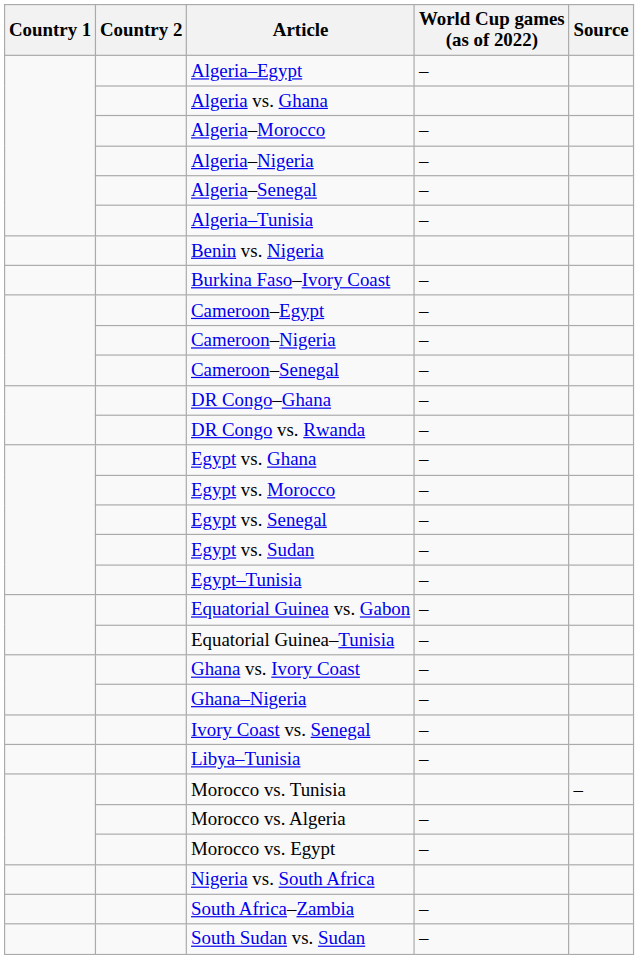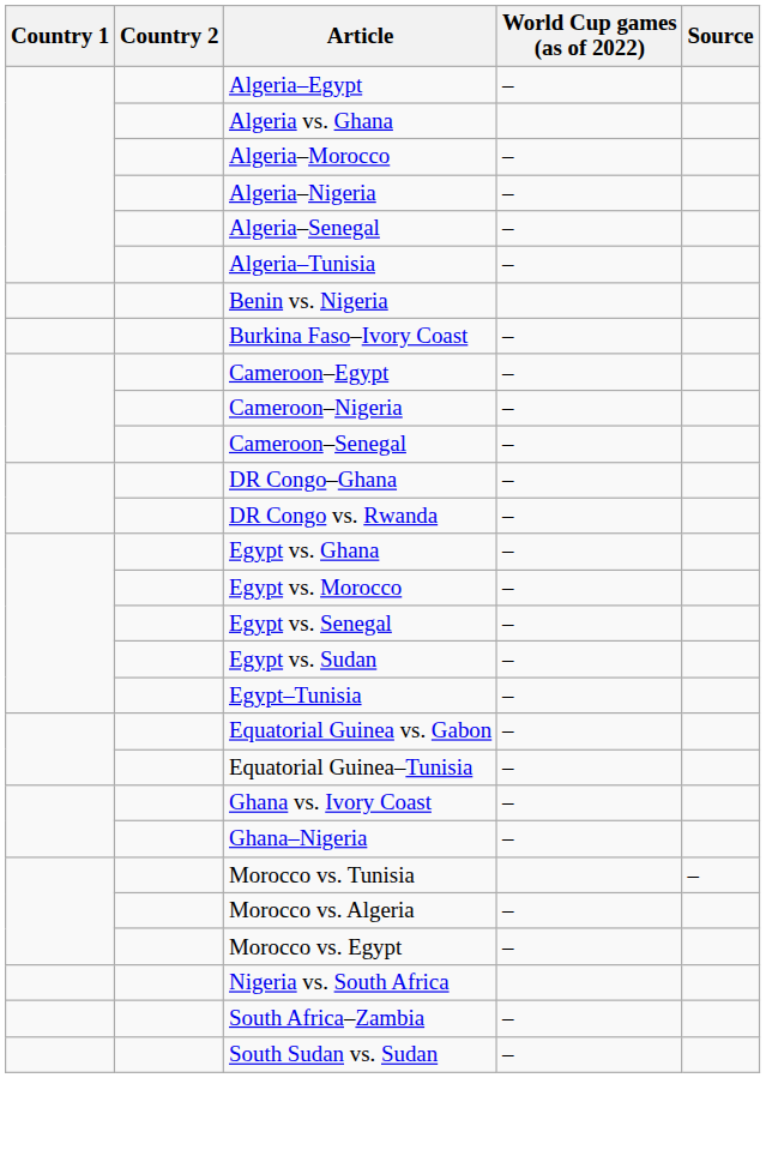 <table class="wikitable">
 <tr>
 <th>Country 1</th>
 <th>Country 2</th>
 <th>Article</th>
 <th>World Cup games<br>(as of 2022)</th>
 <th>Source</th>
 </tr>
 <tr>
 <td rowspan=6></td>
 <td></td>
 <td><a href='#'>Algeria–Egypt</a></td>
 <td>–</td>
 <td></td>
 </tr>
 <tr>
 <td></td>
 <td><a href='#'>Algeria</a> vs. <a href='#'>Ghana</a></td>
 <td></td>
 <td></td>
 </tr>
 <tr>
 <td></td>
 <td><a href='#'>Algeria</a>–<a href='#'>Morocco</a></td>
 <td>–</td>
 <td></td>
 </tr>
 <tr>
 <td></td>
 <td><a href='#'>Algeria</a>–<a href='#'>Nigeria</a></td>
 <td>–</td>
 <td></td>
 </tr>
 <tr>
 <td></td>
 <td><a href='#'>Algeria</a>–<a href='#'>Senegal</a></td>
 <td>–</td>
 <td></td>
 </tr>
 <tr>
 <td></td>
 <td><a href='#'>Algeria–Tunisia</a></td>
 <td>–</td>
 <td></td>
 </tr>
 <tr>
 <td></td>
 <td></td>
 <td><a href='#'>Benin</a> vs. <a href='#'>Nigeria</a></td>
 <td></td>
 <td></td>
 </tr>
 <tr>
 <td></td>
 <td></td>
 <td><a href='#'>Burkina Faso</a>–<a href='#'>Ivory Coast</a></td>
 <td>–</td>
 <td></td>
 </tr>
 <tr>
 <td rowspan="3"></td>
 <td></td>
 <td><a href='#'>Cameroon</a>–<a href='#'>Egypt</a></td>
 <td>–</td>
 <td></td>
 </tr>
 <tr>
 <td></td>
 <td><a href='#'>Cameroon</a>–<a href='#'>Nigeria</a></td>
 <td>–</td>
 <td></td>
 </tr>
 <tr>
 <td></td>
 <td><a href='#'>Cameroon</a>–<a href='#'>Senegal</a></td>
 <td>–</td>
 <td></td>
 </tr>
 <tr>
 <td rowspan="2"></td>
 <td></td>
 <td><a href='#'>DR Congo</a>–<a href='#'>Ghana</a></td>
 <td>–</td>
 <td></td>
 </tr>
 <tr>
 <td></td>
 <td><a href='#'>DR Congo</a> vs. <a href='#'>Rwanda</a></td>
 <td>–</td>
 <td></td>
 </tr>
 <tr>
 <td rowspan=5></td>
 <td></td>
 <td><a href='#'>Egypt</a> vs. <a href='#'>Ghana</a></td>
 <td>–</td>
 <td></td>
 </tr>
 <tr>
 <td></td>
 <td><a href='#'>Egypt</a> vs. <a href='#'>Morocco</a></td>
 <td>–</td>
 <td></td>
 </tr>
 <tr>
 <td></td>
 <td><a href='#'>Egypt</a> vs. <a href='#'>Senegal</a></td>
 <td>–</td>
 <td></td>
 </tr>
 <tr>
 <td></td>
 <td><a href='#'>Egypt</a> vs. <a href='#'>Sudan</a></td>
 <td>–</td>
 <td></td>
 </tr>
 <tr>
 <td></td>
 <td><a href='#'>Egypt–Tunisia</a></td>
 <td>–</td>
 <td></td>
 </tr>
 <tr>
 <td rowspan="2"></td>
 <td></td>
 <td><a href='#'>Equatorial Guinea</a> vs. <a href='#'>Gabon</a></td>
 <td>–</td>
 <td></td>
 </tr>
 <tr>
 <td></td>
 <td>Equatorial Guinea–<a href='#'>Tunisia</a></td>
 <td>–</td>
 <td></td>
 </tr>
 <tr>
 <td rowspan="2"></td>
 <td></td>
 <td><a href='#'>Ghana</a> vs. <a href='#'>Ivory Coast</a></td>
 <td>–</td>
 <td></td>
 </tr>
 <tr>
 <td></td>
 <td><a href='#'>Ghana–Nigeria</a></td>
 <td>–</td>
 <td></td>
 </tr>
 <tr>
-<td></td>
-<td></td>
-<td><a href='#'>Ivory Coast</a> vs. <a href='#'>Senegal</a></td>
-<td>–</td>
-<td></td>
-</tr>
-<tr>
-<td></td>
-<td></td>
-<td><a href='#'>Libya–Tunisia</a></td>
-<td>–</td>
-<td></td>
-</tr>
-<tr>
 <td rowspan=3></td>
 <td></td>
 <td>Morocco vs. Tunisia</td>
 <td></td>
 <td>–</td>
 </tr>
 <tr>
 <td></td>
 <td>Morocco vs. Algeria</td>
 <td>–</td>
 <td></td>
 </tr>
 <tr>
 <td></td>
 <td>Morocco vs. Egypt</td>
 <td>–</td>
 <td></td>
 </tr>
 <tr>
 <td></td>
 <td></td>
 <td><a href='#'>Nigeria</a> vs. <a href='#'>South Africa</a></td>
 <td></td>
 <td></td>
 </tr>
 <tr>
 <td></td>
 <td></td>
 <td><a href='#'>South Africa</a>–<a href='#'>Zambia</a></td>
 <td>–</td>
 <td></td>
 </tr>
 <tr>
 <td></td>
 <td></td>
 <td><a href='#'>South Sudan</a> vs. <a href='#'>Sudan</a></td>
 <td>–</td>
 <td></td>
 </tr>
 </table>
